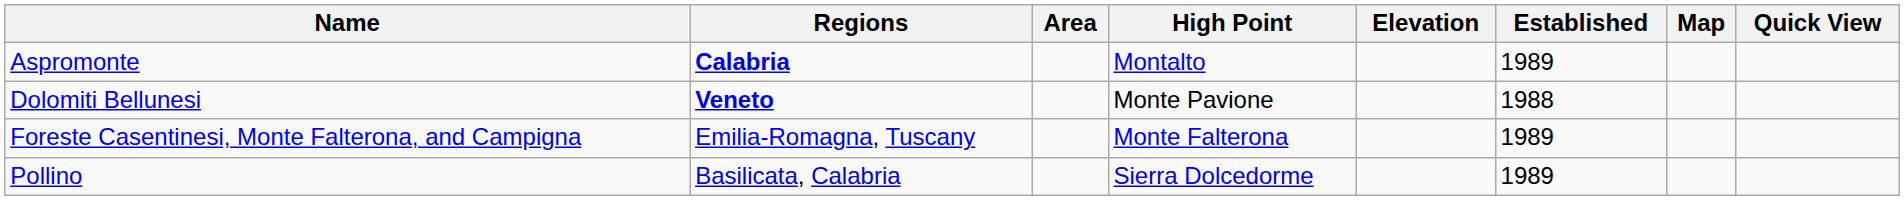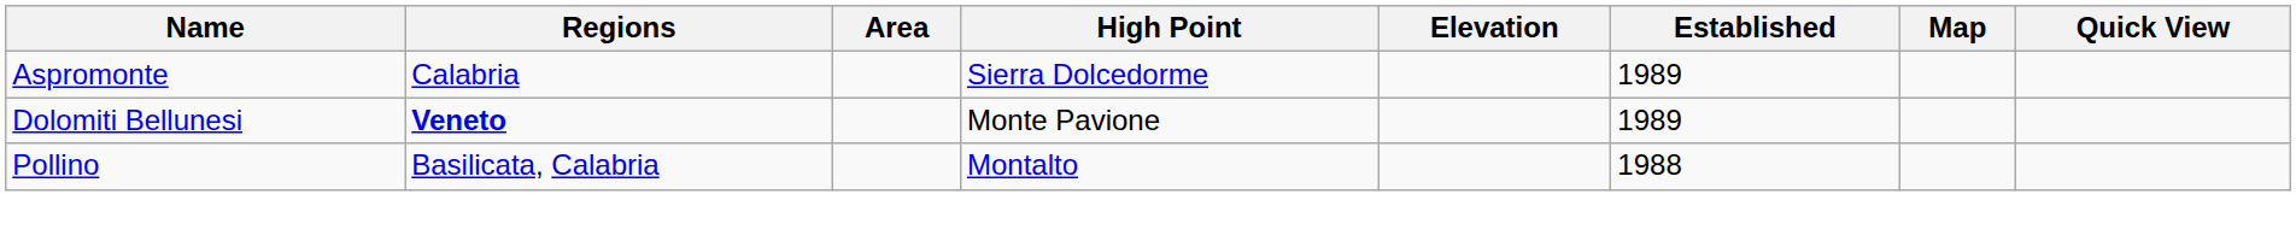 <table class="wikitable sortable" border="1" width="100%">
 <tr>
 <th>Name</th>
 <th>Regions</th>
 <th>Area</th>
 <th>High Point</th>
 <th>Elevation</th>
 <th>Established</th>
 <th>Map</th>
 <th>Quick View</th>
 </tr>
 <tr>
 <td><a href='#'>Aspromonte</a></td>
-<td><strong><a href='#'>Calabria</a></strong></td>
+<td><a href='#'>Calabria</a></td>
 <td></td>
-<td><a href='#'>Montalto</a></td>
+<td><a href='#'>Sierra Dolcedorme</a></td>
 <td></td>
 <td>1989</td>
 <td></td>
 <td></td>
 </tr>
 <tr>
 <td><a href='#'>Dolomiti Bellunesi</a></td>
 <td><strong><a href='#'>Veneto</a></strong></td>
 <td></td>
 <td>Monte Pavione</td>
 <td></td>
-<td>1988</td>
-<td></td>
-<td></td>
-</tr>
-<tr>
-<td><a href='#'>Foreste Casentinesi, Monte Falterona, and Campigna</a></td>
-<td><a href='#'>Emilia-Romagna</a>, <a href='#'>Tuscany</a></td>
-<td></td>
-<td><a href='#'>Monte Falterona</a></td>
-<td></td>
 <td>1989</td>
 <td></td>
 <td></td>
 </tr>
 <tr>
 <td><a href='#'>Pollino</a></td>
 <td><a href='#'>Basilicata</a>, <a href='#'>Calabria</a></td>
 <td></td>
-<td><a href='#'>Sierra Dolcedorme</a></td>
+<td><a href='#'>Montalto</a></td>
 <td></td>
-<td>1989</td>
+<td>1988</td>
 <td></td>
 <td></td>
 </tr>
 </table>
